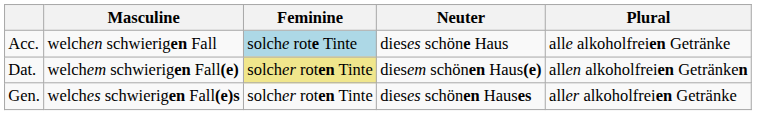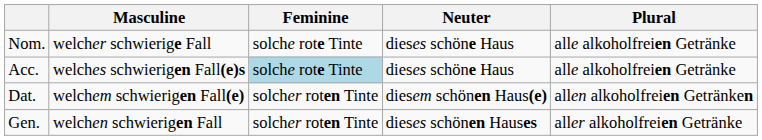 <table class="wikitable">
 <tr>
 <th></th>
 <th>Masculine</th>
 <th>Feminine</th>
 <th>Neuter</th>
 <th>Plural</th>
 </tr>
 <tr>
+<td>Nom.</td>
+<td>welch<em>er</em> schwierig<strong>e</strong> Fall</td>
+<td>solch<em>e</em> rot<strong>e</strong> Tinte</td>
+<td>dies<em>es</em> schön<strong>e</strong> Haus</td>
+<td>all<em>e</em> alkoholfrei<strong>en</strong> Getränke</td>
+</tr>
+<tr>
 <td>Acc.</td>
-<td>welch<em>en</em> schwierig<strong>en</strong> Fall</td>
+<td>welch<em>es</em> schwierig<strong>en</strong> Fall<strong>(e)s</strong></td>
 <td style="background: lightblue;">solch<em>e</em> rot<strong>e</strong> Tinte</td>
 <td>dies<em>es</em> schön<strong>e</strong> Haus</td>
 <td>all<em>e</em> alkoholfrei<strong>en</strong> Getränke</td>
 </tr>
 <tr>
 <td>Dat.</td>
 <td>welch<em>em</em> schwierig<strong>en</strong> Fall<strong>(e)</strong></td>
-<td style="background: khaki;">solch<em>er</em> rot<strong>en</strong> Tinte</td>
+<td>solch<em>er</em> rot<strong>en</strong> Tinte</td>
 <td>dies<em>em</em> schön<strong>en</strong> Haus<strong>(e)</strong></td>
 <td>all<em>en</em> alkoholfrei<strong>en</strong> Getränke<strong>n</strong></td>
 </tr>
 <tr>
 <td>Gen.</td>
-<td>welch<em>es</em> schwierig<strong>en</strong> Fall<strong>(e)s</strong></td>
+<td>welch<em>en</em> schwierig<strong>en</strong> Fall</td>
 <td>solch<em>er</em> rot<strong>en</strong> Tinte</td>
 <td>dies<em>es</em> schön<strong>en</strong> Haus<strong>es</strong></td>
 <td>all<em>er</em> alkoholfrei<strong>en</strong> Getränke</td>
 </tr>
 </table>
